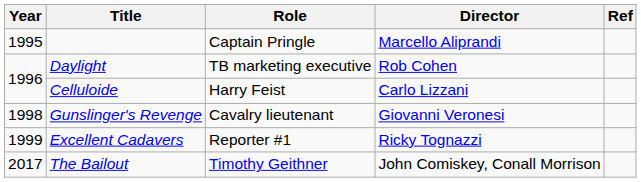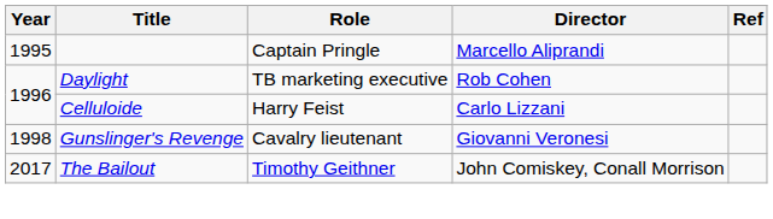 <table class="wikitable sortable">
 <tr>
 <th>Year</th>
 <th>Title</th>
 <th>Role</th>
 <th>Director</th>
 <th class="unsortable">Ref</th>
 </tr>
 <tr>
 <td>1995</td>
 <td></td>
 <td>Captain Pringle</td>
 <td><a href='#'>Marcello Aliprandi</a></td>
 <td></td>
 </tr>
 <tr>
 <td rowspan="2">1996</td>
 <td><em><a href='#'>Daylight</a></em></td>
 <td>TB marketing executive</td>
 <td><a href='#'>Rob Cohen</a></td>
 <td></td>
 </tr>
 <tr>
 <td><em><a href='#'>Celluloide</a></em></td>
 <td>Harry Feist</td>
 <td><a href='#'>Carlo Lizzani</a></td>
 <td></td>
 </tr>
 <tr>
 <td>1998</td>
 <td><em><a href='#'>Gunslinger's Revenge</a></em></td>
 <td>Cavalry lieutenant</td>
 <td><a href='#'>Giovanni Veronesi</a></td>
 <td></td>
 </tr>
 <tr>
-<td>1999</td>
-<td><em><a href='#'>Excellent Cadavers</a></em></td>
-<td>Reporter #1</td>
-<td><a href='#'>Ricky Tognazzi</a></td>
-<td></td>
-</tr>
-<tr>
 <td>2017</td>
 <td><em><a href='#'>The Bailout</a></em></td>
 <td><a href='#'>Timothy Geithner</a></td>
 <td>John Comiskey, Conall Morrison</td>
 <td></td>
 </tr>
 </table>
